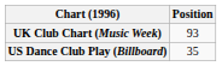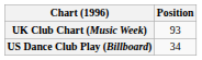 <table class="wikitable plainrowheaders" style="text-align:center">
 <tr>
 <th>Chart (1996)</th>
 <th>Position</th>
 </tr>
 <tr>
 <th scope="row">UK Club Chart (<em>Music Week</em>)</th>
 <td>93</td>
 </tr>
 <tr>
 <th scope="row">US Dance Club Play (<em>Billboard</em>)</th>
-<td>35</td>
+<td>34</td>
 </tr>
 </table>
